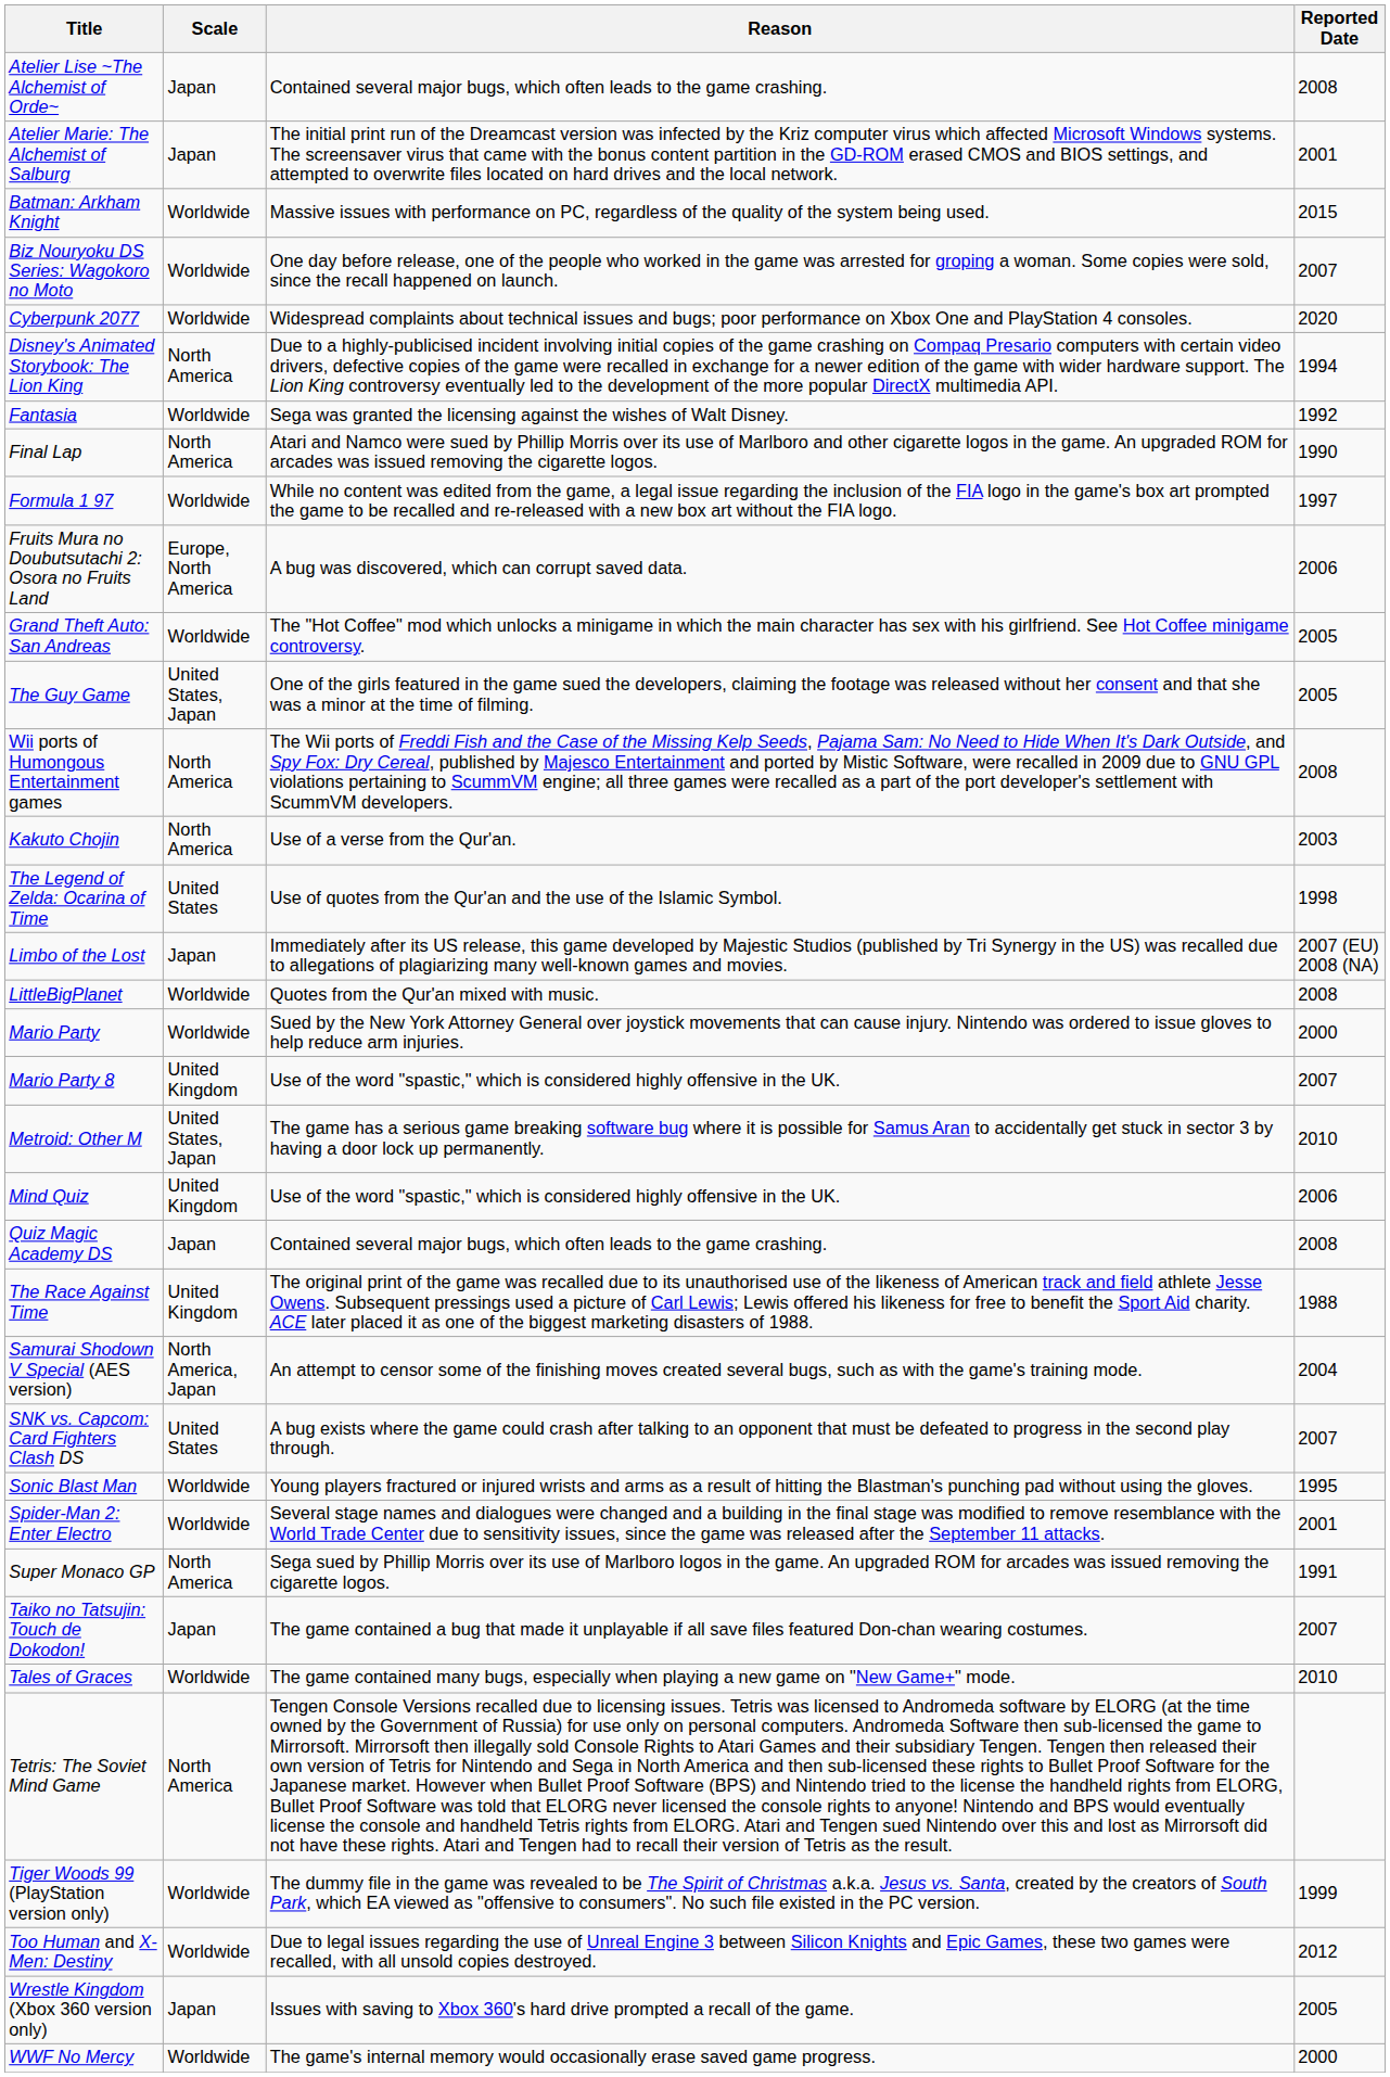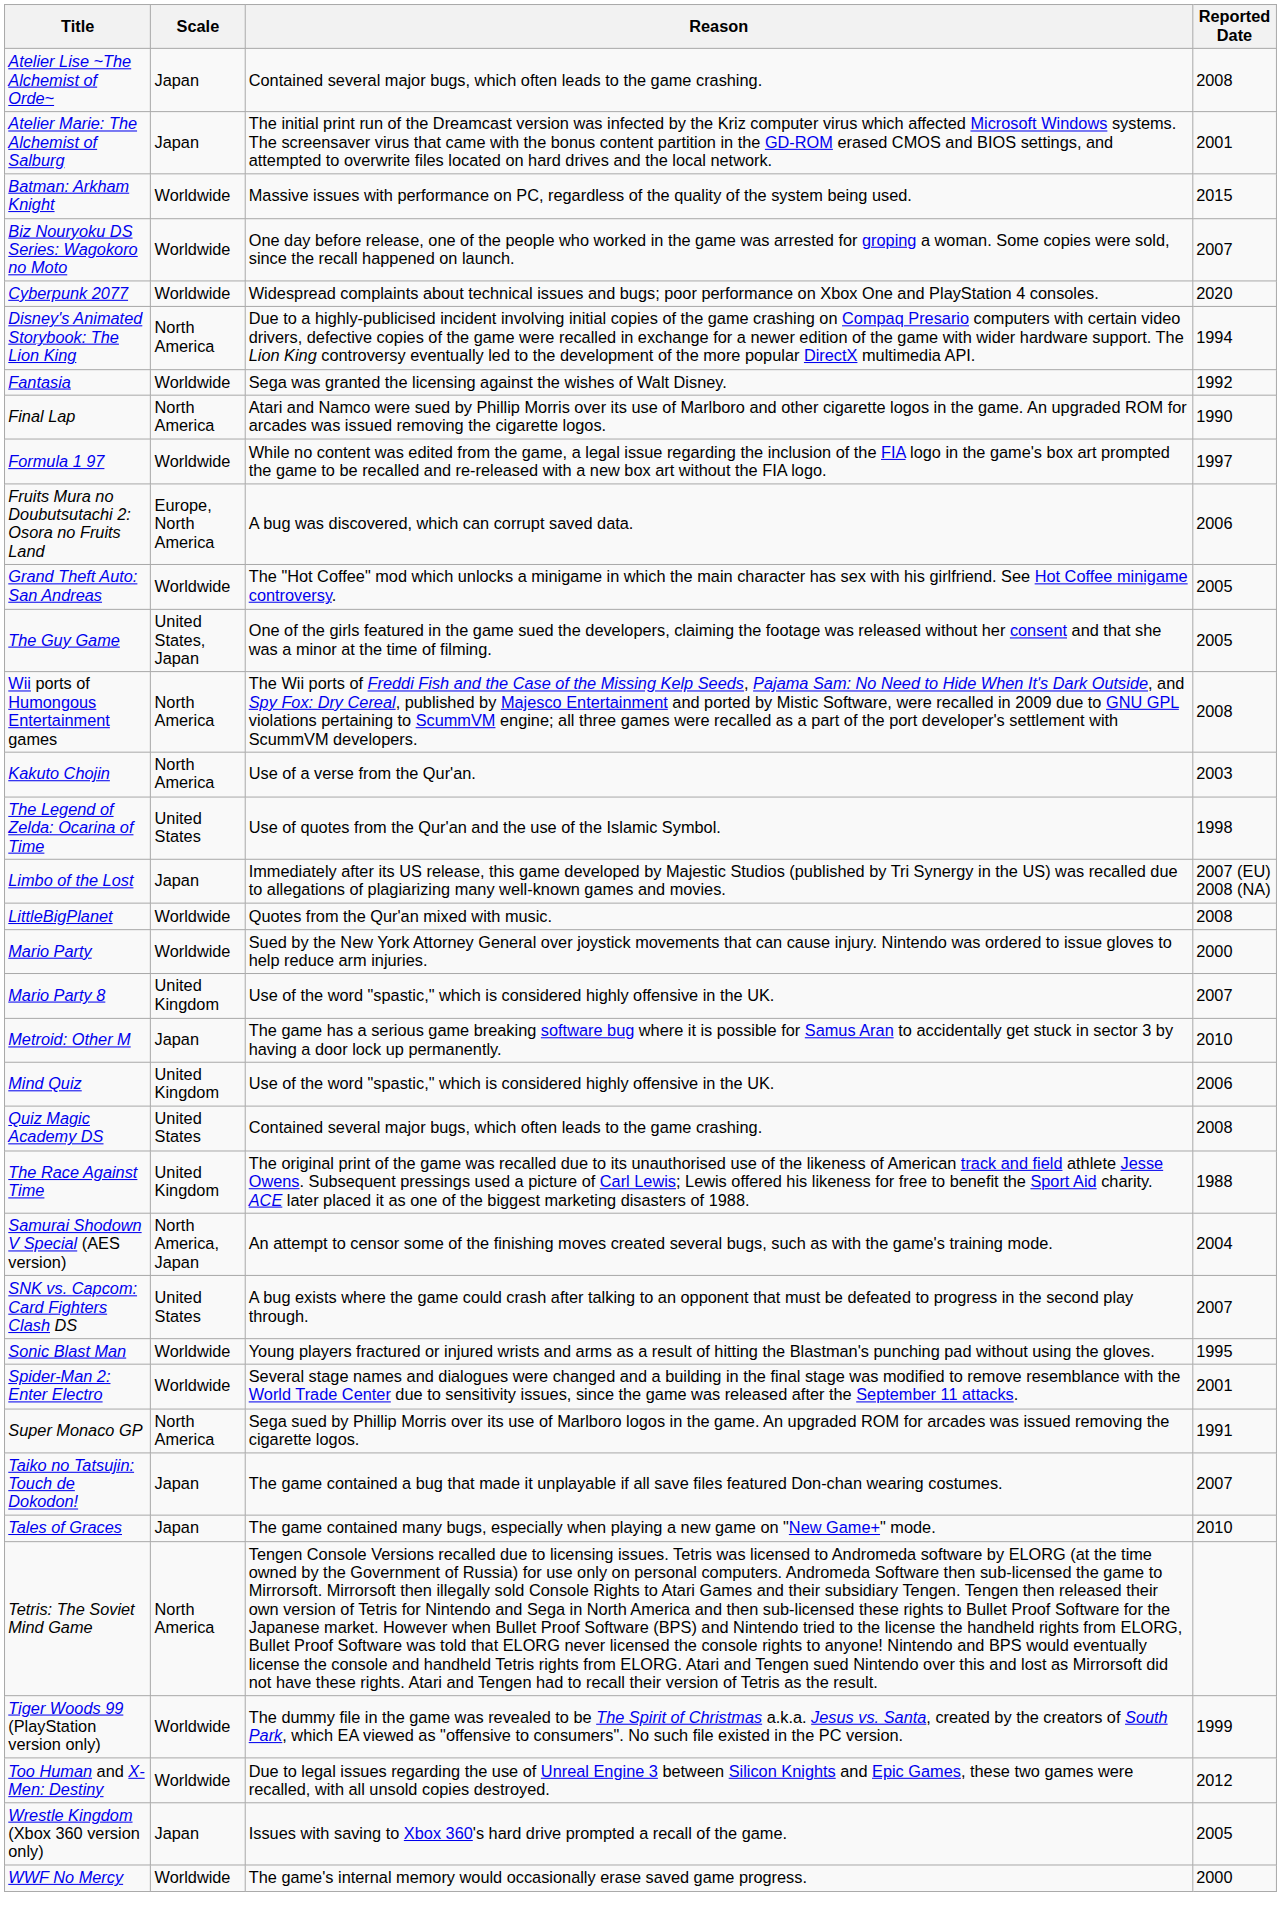 <table class="wikitable sortable">
 <tr>
 <th>Title</th>
 <th>Scale</th>
 <th>Reason</th>
 <th>Reported Date</th>
 </tr>
 <tr>
 <td><em><a href='#'>Atelier Lise ~The Alchemist of Orde~</a></em></td>
 <td>Japan</td>
 <td>Contained several major bugs, which often leads to the game crashing.</td>
 <td>2008</td>
 </tr>
 <tr>
 <td><em><a href='#'>Atelier Marie: The Alchemist of Salburg</a></em></td>
 <td>Japan</td>
 <td>The initial print run of the Dreamcast version was infected by the Kriz computer virus which affected <a href='#'>Microsoft Windows</a> systems. The screensaver virus that came with the bonus content partition in the <a href='#'>GD-ROM</a> erased CMOS and BIOS settings, and attempted to overwrite files located on hard drives and the local network.</td>
 <td>2001</td>
 </tr>
 <tr>
 <td><em><a href='#'>Batman: Arkham Knight</a></em></td>
 <td>Worldwide</td>
 <td>Massive issues with performance on PC, regardless of the quality of the system being used.</td>
 <td>2015</td>
 </tr>
 <tr>
 <td><em><a href='#'>Biz Nouryoku DS Series: Wagokoro no Moto</a></em></td>
 <td>Worldwide </td>
 <td>One day before release, one of the people who worked in the game was arrested for <a href='#'>groping</a> a woman. Some copies were sold, since the recall happened on launch.</td>
 <td>2007</td>
 </tr>
 <tr>
 <td><em><a href='#'>Cyberpunk 2077</a></em></td>
 <td>Worldwide</td>
 <td>Widespread complaints about technical issues and bugs; poor performance on Xbox One and PlayStation 4 consoles.</td>
 <td>2020</td>
 </tr>
 <tr>
 <td><em><a href='#'>Disney's Animated Storybook: The Lion King</a></em></td>
 <td>North America</td>
 <td>Due to a highly-publicised incident involving initial copies of the game crashing on <a href='#'>Compaq Presario</a> computers with certain video drivers, defective copies of the game were recalled in exchange for a newer edition of the game with wider hardware support. The <em>Lion King</em> controversy eventually led to the development of the more popular <a href='#'>DirectX</a> multimedia API.</td>
 <td>1994</td>
 </tr>
 <tr>
 <td><a href='#'><em>Fantasia</em></a></td>
 <td>Worldwide</td>
 <td>Sega was granted the licensing against the wishes of Walt Disney.</td>
 <td>1992</td>
 </tr>
 <tr>
 <td><em>Final Lap</em></td>
 <td>North America</td>
 <td>Atari and Namco were sued by Phillip Morris over its use of Marlboro and other cigarette logos in the game.  An upgraded ROM for arcades was issued removing the cigarette logos.</td>
 <td>1990</td>
 </tr>
 <tr>
 <td><em><a href='#'>Formula 1 97</a></em></td>
 <td>Worldwide </td>
 <td>While no content was edited from the game, a legal issue regarding the inclusion of the <a href='#'>FIA</a> logo in the game's box art prompted the game to be recalled and re-released with a new box art without the FIA logo.</td>
 <td>1997</td>
 </tr>
 <tr>
 <td><em>Fruits Mura no Doubutsutachi 2: Osora no Fruits Land</em></td>
 <td>Europe, North America</td>
 <td>A bug was discovered, which can corrupt saved data. </td>
 <td>2006</td>
 </tr>
 <tr>
 <td><em><a href='#'>Grand Theft Auto: San Andreas</a></em></td>
 <td>Worldwide</td>
 <td>The "Hot Coffee" mod which unlocks a minigame in which the main character has sex with his girlfriend. See <a href='#'>Hot Coffee minigame controversy</a>.</td>
 <td>2005</td>
 </tr>
 <tr>
 <td><em><a href='#'>The Guy Game</a></em></td>
 <td>United States, Japan</td>
 <td>One of the girls featured in the game sued the developers, claiming the footage was released without her <a href='#'>consent</a> and that she was a minor at the time of filming.</td>
 <td>2005</td>
 </tr>
 <tr>
 <td><a href='#'>Wii</a> ports of <a href='#'>Humongous Entertainment</a> games</td>
 <td>North America</td>
 <td>The Wii ports of <em><a href='#'>Freddi Fish and the Case of the Missing Kelp Seeds</a></em>, <em><a href='#'>Pajama Sam: No Need to Hide When It's Dark Outside</a></em>, and <em><a href='#'>Spy Fox: Dry Cereal</a></em>, published by <a href='#'>Majesco Entertainment</a> and ported by Mistic Software, were recalled in 2009 due to <a href='#'>GNU GPL</a> violations pertaining to <a href='#'>ScummVM</a> engine; all three games were recalled as a part of the port developer's settlement with ScummVM developers.</td>
 <td>2008</td>
 </tr>
 <tr>
 <td><em><a href='#'>Kakuto Chojin</a></em></td>
 <td>North America</td>
 <td>Use of a verse from the Qur'an.</td>
 <td>2003</td>
 </tr>
 <tr>
 <td><em><a href='#'>The Legend of Zelda: Ocarina of Time</a></em></td>
 <td>United States</td>
 <td>Use of quotes from the Qur'an and the use of the Islamic Symbol.</td>
 <td>1998</td>
 </tr>
 <tr>
 <td><em><a href='#'>Limbo of the Lost</a></em></td>
 <td>Japan</td>
 <td>Immediately after its US release, this game developed by Majestic Studios (published by Tri Synergy in the US) was recalled due to allegations of plagiarizing many well-known games and movies.</td>
 <td>2007 (EU)<br>2008 (NA)</td>
 </tr>
 <tr>
 <td><em><a href='#'>LittleBigPlanet</a></em></td>
 <td>Worldwide</td>
 <td>Quotes from the Qur'an mixed with music.</td>
 <td>2008</td>
 </tr>
 <tr>
 <td><em><a href='#'>Mario Party</a></em></td>
 <td>Worldwide</td>
 <td>Sued by the New York Attorney General over joystick movements that can cause injury. Nintendo was ordered to issue gloves to help reduce arm injuries.</td>
 <td>2000</td>
 </tr>
 <tr>
 <td><em><a href='#'>Mario Party 8</a></em></td>
 <td>United Kingdom</td>
 <td>Use of the word "spastic," which is considered highly offensive in the UK.</td>
 <td>2007</td>
 </tr>
 <tr>
 <td><em><a href='#'>Metroid: Other M</a></em></td>
-<td>United States, Japan</td>
+<td>Japan</td>
 <td>The game has a serious game breaking <a href='#'>software bug</a> where it is possible for <a href='#'>Samus Aran</a> to accidentally get stuck in sector 3 by having a door lock up permanently.</td>
 <td>2010</td>
 </tr>
 <tr>
 <td><em><a href='#'>Mind Quiz</a></em></td>
 <td>United Kingdom</td>
 <td>Use of the word "spastic," which is considered highly offensive in the UK.</td>
 <td>2006</td>
 </tr>
 <tr>
 <td><em><a href='#'>Quiz Magic Academy DS</a></em></td>
-<td>Japan</td>
+<td>United States</td>
 <td>Contained several major bugs, which often leads to the game crashing.</td>
 <td>2008</td>
 </tr>
 <tr>
 <td><em><a href='#'>The Race Against Time</a></em></td>
 <td>United Kingdom</td>
 <td>The original print of the game was recalled due to its unauthorised use of the likeness of American <a href='#'>track and field</a> athlete <a href='#'>Jesse Owens</a>. Subsequent pressings used a picture of <a href='#'>Carl Lewis</a>; Lewis offered his likeness for free to benefit the <a href='#'>Sport Aid</a> charity. <a href='#'><em>ACE</em></a> later placed it as one of the biggest marketing disasters of 1988.</td>
 <td>1988</td>
 </tr>
 <tr>
 <td><em><a href='#'>Samurai Shodown V Special</a></em> (AES version)</td>
 <td>North America, Japan</td>
 <td>An attempt to censor some of the finishing moves created several bugs, such as with the game's training mode.</td>
 <td>2004</td>
 </tr>
 <tr>
 <td><em><a href='#'>SNK vs. Capcom: Card Fighters Clash</a> DS</em></td>
 <td>United States</td>
 <td>A bug exists where the game could crash after talking to an opponent that must be defeated to progress in the second play through.</td>
 <td>2007</td>
 </tr>
 <tr>
 <td><em><a href='#'>Sonic Blast Man</a></em></td>
 <td>Worldwide</td>
 <td>Young players fractured or injured wrists and arms as a result of hitting the Blastman's punching pad without using the gloves.</td>
 <td>1995</td>
 </tr>
 <tr>
 <td><em><a href='#'>Spider-Man 2: Enter Electro</a></em></td>
 <td>Worldwide</td>
 <td>Several stage names and dialogues were changed and a building in the final stage was modified to remove resemblance with the <a href='#'>World Trade Center</a> due to sensitivity issues, since the game was released after the <a href='#'>September 11 attacks</a>.</td>
 <td>2001</td>
 </tr>
 <tr>
 <td><em>Super Monaco GP</em></td>
 <td>North America</td>
 <td>Sega sued by Phillip Morris over its use of Marlboro logos in the game.  An upgraded ROM for arcades was issued removing the cigarette logos.</td>
 <td>1991</td>
 </tr>
 <tr>
 <td><em><a href='#'>Taiko no Tatsujin: Touch de Dokodon!</a></em></td>
 <td>Japan</td>
 <td>The game contained a bug that made it unplayable if all save files featured Don-chan wearing costumes. </td>
 <td>2007</td>
 </tr>
 <tr>
 <td><em><a href='#'>Tales of Graces</a></em></td>
-<td>Worldwide</td>
+<td>Japan</td>
 <td>The game contained many bugs, especially when playing a new game on "<a href='#'>New Game+</a>" mode.</td>
 <td>2010</td>
 </tr>
 <tr>
 <td><em>Tetris: The Soviet Mind Game</em></td>
 <td>North America</td>
 <td>Tengen Console Versions recalled due to licensing issues.  Tetris was licensed to Andromeda software by ELORG (at the time owned by the Government of Russia) for use only on personal computers.  Andromeda Software then sub-licensed the game to Mirrorsoft.  Mirrorsoft then illegally sold Console Rights to Atari Games and their subsidiary Tengen.  Tengen then released their own version of Tetris for Nintendo and Sega in North America and then sub-licensed these rights to Bullet Proof Software for the Japanese market.  However when Bullet Proof Software (BPS) and Nintendo tried to the license the handheld rights from ELORG, Bullet Proof Software was told that ELORG never licensed the console rights to anyone! Nintendo and BPS would eventually license the console and handheld Tetris rights from ELORG.  Atari and Tengen sued Nintendo over this and lost as Mirrorsoft did not have these rights.  Atari and Tengen had to recall their version of Tetris as the result.</td>
 <td></td>
 </tr>
 <tr>
 <td><em><a href='#'>Tiger Woods 99</a></em> (PlayStation version only)</td>
 <td>Worldwide</td>
 <td>The dummy file in the game was revealed to be <em><a href='#'>The Spirit of Christmas</a></em> a.k.a. <em><a href='#'>Jesus vs. Santa</a></em>, created by the creators of <em><a href='#'>South Park</a></em>, which EA viewed as "offensive to consumers". No such file existed in the PC version.</td>
 <td>1999</td>
 </tr>
 <tr>
 <td><em><a href='#'>Too Human</a></em> and <em><a href='#'>X-Men: Destiny</a></em></td>
 <td>Worldwide</td>
 <td>Due to legal issues regarding the use of <a href='#'>Unreal Engine 3</a> between <a href='#'>Silicon Knights</a> and <a href='#'>Epic Games</a>, these two games were recalled, with all unsold copies destroyed.</td>
 <td>2012</td>
 </tr>
 <tr>
 <td><em><a href='#'>Wrestle Kingdom</a></em> (Xbox 360 version only)</td>
 <td>Japan</td>
 <td>Issues with saving to <a href='#'>Xbox 360</a>'s hard drive prompted a recall of the game.</td>
 <td>2005</td>
 </tr>
 <tr>
 <td><em><a href='#'>WWF No Mercy</a></em></td>
 <td>Worldwide</td>
 <td>The game's internal memory would occasionally erase saved game progress.</td>
 <td>2000</td>
 </tr>
 </table>
